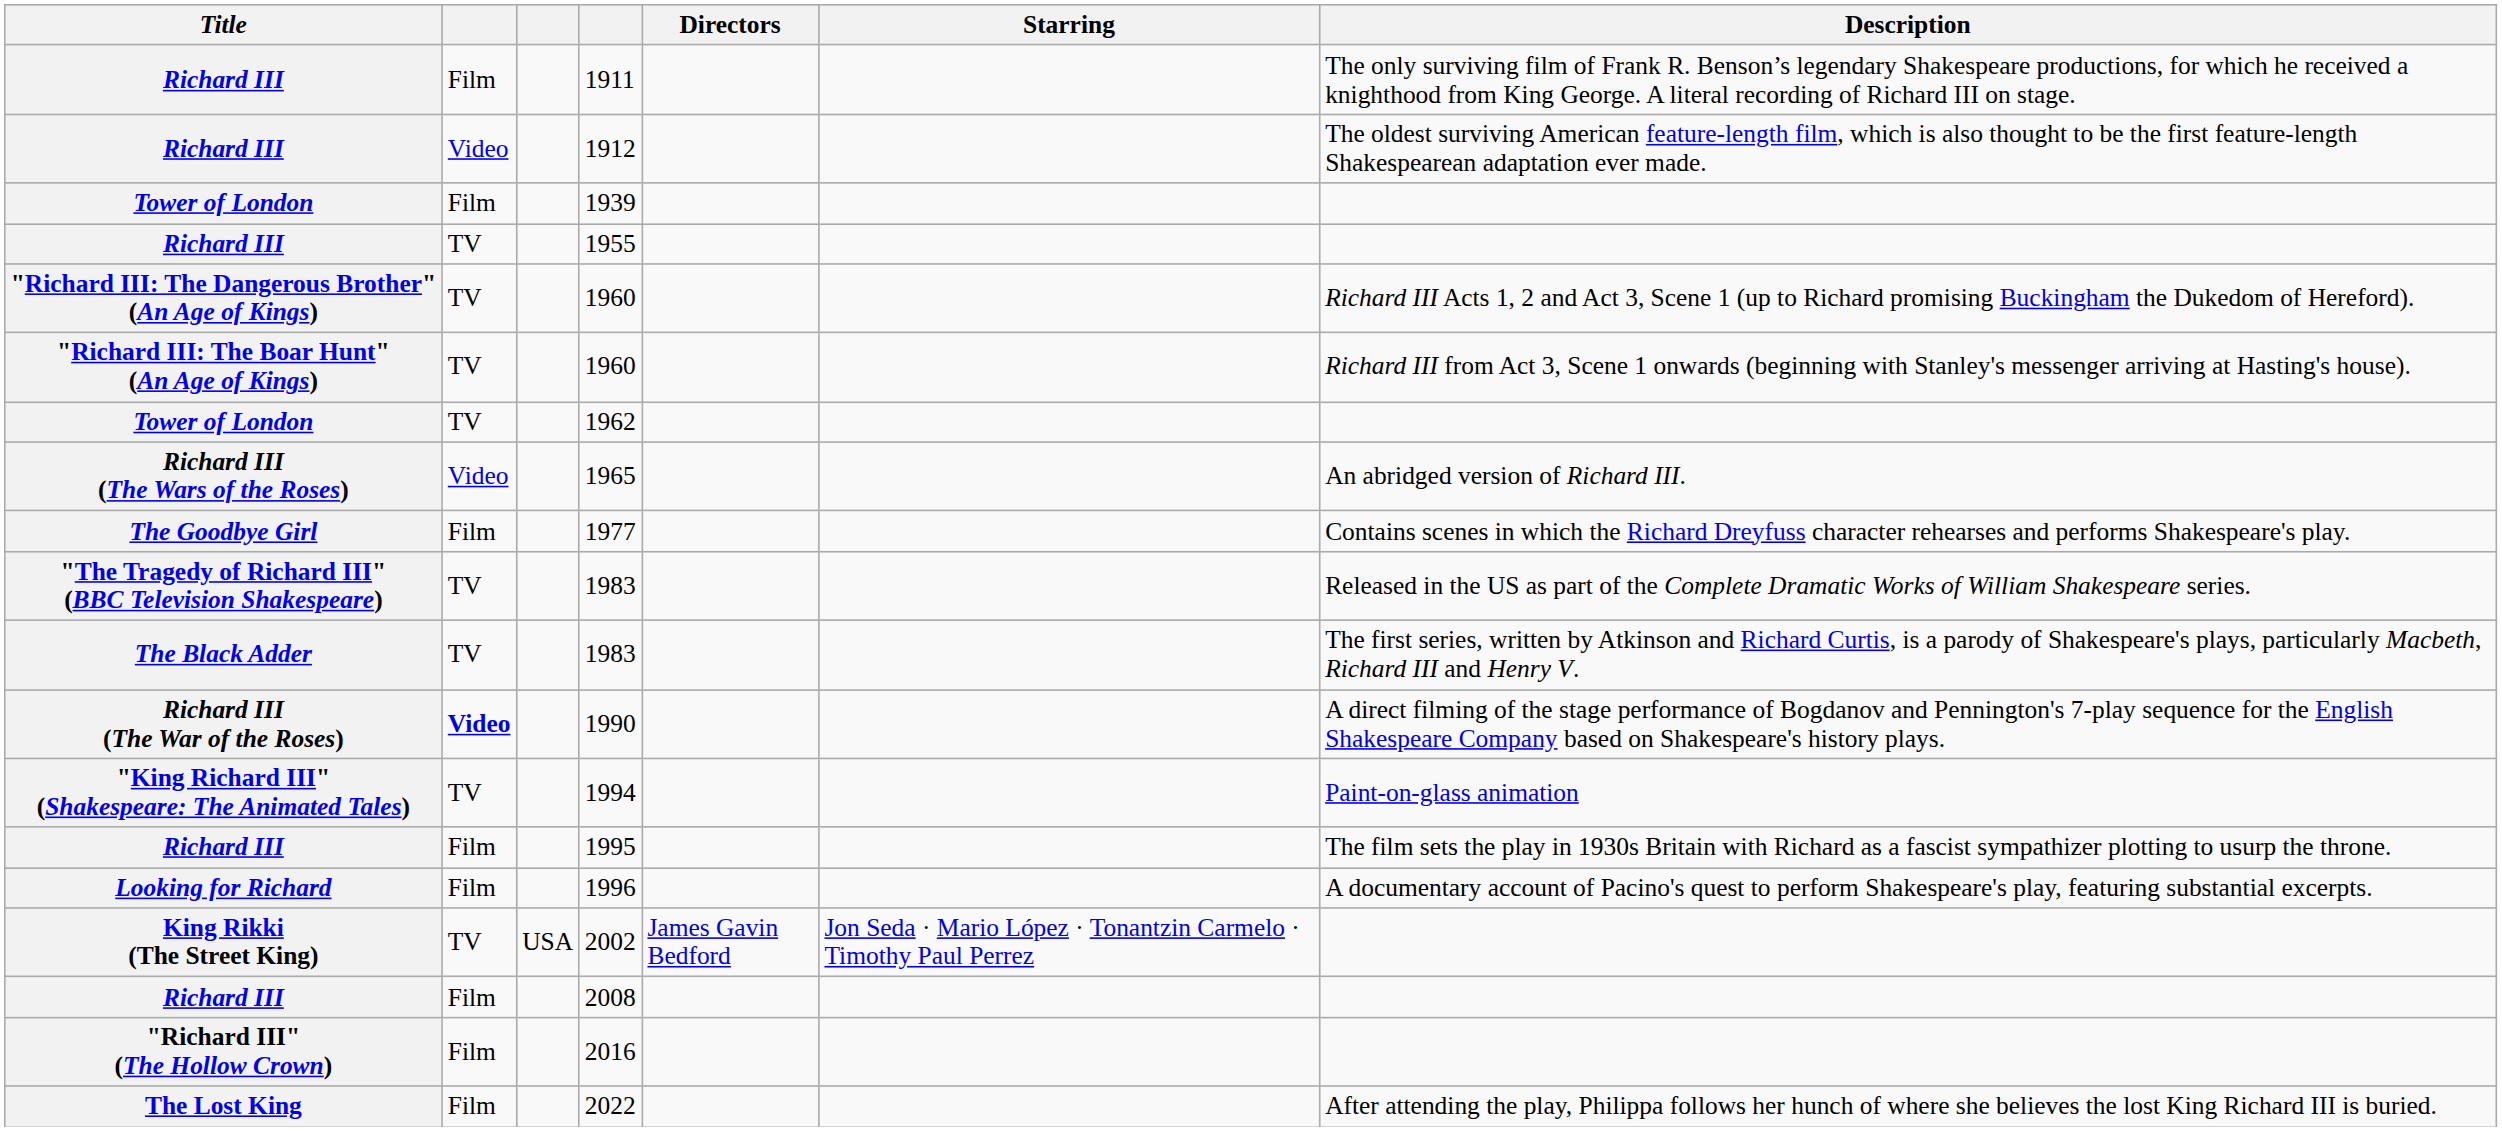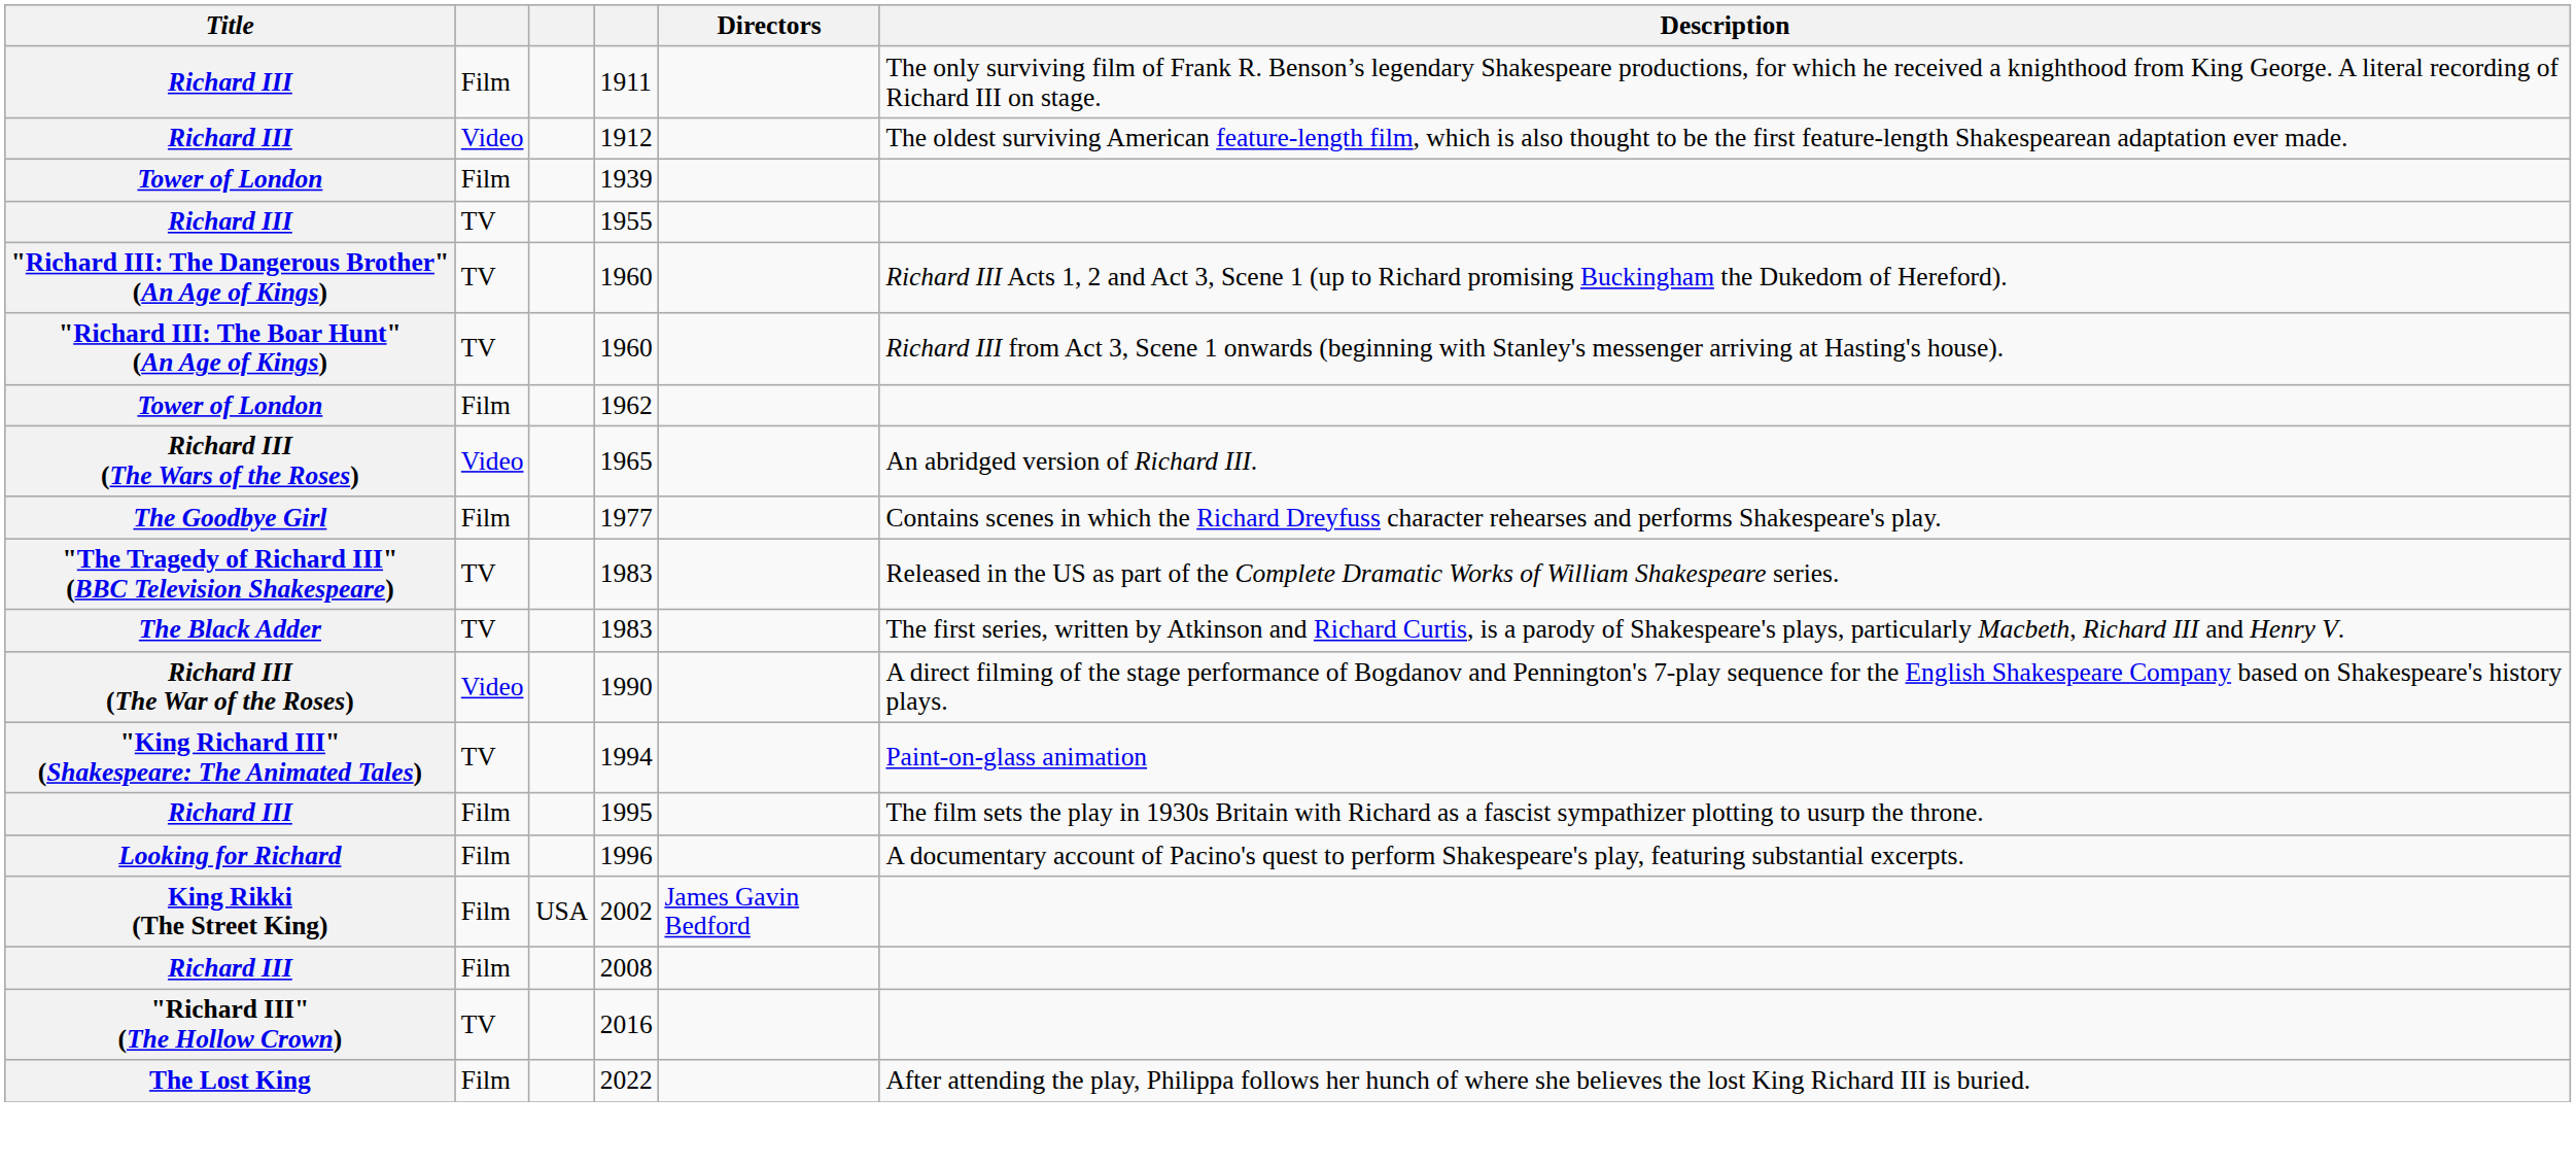 <table class="wikitable sortable">
 <tr>
 <th scope="col"><em>Title</em></th>
 <th scope="col"></th>
 <th scope="col"></th>
 <th scope="col"></th>
 <th scope="col" class="unsortable">Directors</th>
-<th scope="col" class="unsortable" style="min-width: 10em">Starring</th>
 <th scope="col" class="unsortable" style="min-width: 15em">Description</th>
 </tr>
 <tr>
 <th scope="row" style="white-space: nowrap"><em><a href='#'>Richard III</a></em></th>
 <td>Film</td>
 <td></td>
 <td>1911</td>
 <td></td>
-<td></td>
 <td>The only surviving film of Frank R. Benson’s legendary Shakespeare productions, for which he received a knighthood from King George. A literal recording of Richard III on stage.</td>
 </tr>
 <tr>
 <th scope="row" style="white-space: nowrap"><em><a href='#'>Richard III</a></em></th>
 <td><a href='#'>Video</a></td>
 <td></td>
 <td>1912</td>
-<td></td>
 <td></td>
 <td>The oldest surviving American <a href='#'>feature-length film</a>, which is also thought to be the first feature-length Shakespearean adaptation ever made.</td>
 </tr>
 <tr>
 <th scope="row" style="white-space: nowrap"><em><a href='#'>Tower of London</a></em></th>
 <td>Film</td>
 <td></td>
 <td>1939</td>
 <td></td>
 <td></td>
-<td></td>
 </tr>
 <tr>
 <th scope="row" style="white-space: nowrap"><em><a href='#'>Richard III</a></em></th>
 <td>TV</td>
 <td></td>
 <td>1955</td>
-<td></td>
 <td></td>
 <td></td>
 </tr>
 <tr>
 <th scope="row" style="white-space: nowrap">"<a href='#'>Richard III: The Dangerous Brother</a>"<br>(<em><a href='#'>An Age of Kings</a></em>)</th>
 <td>TV</td>
 <td></td>
 <td>1960</td>
 <td></td>
-<td></td>
 <td><em>Richard III</em> Acts 1, 2 and Act 3, Scene 1 (up to Richard promising <a href='#'>Buckingham</a> the Dukedom of Hereford).</td>
 </tr>
 <tr>
 <th scope="row" style="white-space: nowrap">"<a href='#'>Richard III: The Boar Hunt</a>"<br>(<em><a href='#'>An Age of Kings</a></em>)</th>
 <td>TV</td>
 <td></td>
 <td>1960</td>
 <td></td>
-<td></td>
 <td><em>Richard III</em> from Act 3, Scene 1 onwards (beginning with Stanley's messenger arriving at Hasting's house).</td>
 </tr>
 <tr>
 <th scope="row" style="white-space: nowrap"><em><a href='#'>Tower of London</a></em></th>
-<td>TV</td>
+<td>Film</td>
 <td></td>
 <td>1962</td>
-<td></td>
 <td></td>
 <td></td>
 </tr>
 <tr>
 <th scope="row" style="white-space: nowrap"><em>Richard III</em><br>(<em><a href='#'>The Wars of the Roses</a></em>)</th>
 <td><a href='#'>Video</a></td>
 <td></td>
 <td>1965</td>
 <td></td>
-<td></td>
 <td>An abridged version of <em>Richard III</em>.</td>
 </tr>
 <tr>
 <th scope="row" style="white-space: nowrap"><em><a href='#'>The Goodbye Girl</a></em></th>
 <td>Film</td>
 <td></td>
 <td>1977</td>
-<td></td>
 <td></td>
 <td>Contains scenes in which the <a href='#'>Richard Dreyfuss</a> character rehearses and performs Shakespeare's play.</td>
 </tr>
 <tr>
 <th scope="row" style="white-space: nowrap">"<a href='#'>The Tragedy of Richard III</a>"<br>(<em><a href='#'>BBC Television Shakespeare</a></em>)</th>
 <td>TV</td>
 <td></td>
 <td>1983</td>
 <td></td>
-<td></td>
 <td>Released in the US as part of the <em>Complete Dramatic Works of William Shakespeare</em> series.</td>
 </tr>
 <tr>
 <th scope="row" style="white-space: nowrap"><em><a href='#'>The Black Adder</a></em></th>
 <td>TV</td>
 <td></td>
 <td>1983</td>
 <td></td>
-<td></td>
 <td>The first series, written by Atkinson and <a href='#'>Richard Curtis</a>, is a parody of Shakespeare's plays, particularly <em>Macbeth</em>, <em>Richard III</em> and <em>Henry V</em>.</td>
 </tr>
 <tr>
 <th scope="row" style="white-space: nowrap"><em>Richard III</em><br>(<em>The War of the Roses</em>)</th>
-<td><strong><a href='#'>Video</a></strong></td>
+<td><a href='#'>Video</a></td>
 <td></td>
 <td>1990</td>
-<td></td>
 <td></td>
 <td>A direct filming of the stage performance of Bogdanov and Pennington's 7-play sequence for the <a href='#'>English Shakespeare Company</a> based on Shakespeare's history plays.</td>
 </tr>
 <tr>
 <th scope="row" style="white-space: nowrap">"<a href='#'>King Richard III</a>"<br>(<em><a href='#'>Shakespeare: The Animated Tales</a></em>)</th>
 <td>TV</td>
 <td></td>
 <td>1994</td>
 <td></td>
-<td></td>
 <td><a href='#'>Paint-on-glass animation</a></td>
 </tr>
 <tr>
 <th scope="row" style="white-space: nowrap"><em><a href='#'>Richard III</a></em></th>
 <td>Film</td>
 <td></td>
 <td>1995</td>
-<td></td>
 <td></td>
 <td>The film sets the play in 1930s Britain with Richard as a fascist sympathizer plotting to usurp the throne.</td>
 </tr>
 <tr>
 <th scope="row" style="white-space: nowrap"><em><a href='#'>Looking for Richard</a></em></th>
 <td>Film</td>
 <td></td>
 <td>1996</td>
 <td></td>
-<td></td>
 <td>A documentary account of Pacino's quest to perform Shakespeare's play, featuring substantial excerpts.</td>
 </tr>
 <tr>
 <th><a href='#'>King Rikki</a><br>(The Street King)</th>
-<td>TV</td>
+<td>Film</td>
 <td>USA</td>
 <td>2002</td>
 <td><a href='#'>James Gavin Bedford</a></td>
-<td><a href='#'>Jon Seda</a> · <a href='#'>Mario López</a> · <a href='#'>Tonantzin Carmelo</a> · <a href='#'>Timothy Paul Perrez</a></td>
 <td></td>
 </tr>
 <tr>
 <th scope="row" style="white-space: nowrap"><em><a href='#'>Richard III</a></em></th>
 <td>Film</td>
 <td></td>
 <td>2008</td>
 <td></td>
 <td></td>
-<td></td>
 </tr>
 <tr>
 <th scope="row" style="white-space: nowrap">"Richard III"<br>(<em><a href='#'>The Hollow Crown</a></em>)</th>
-<td>Film</td>
+<td>TV</td>
 <td></td>
 <td>2016</td>
-<td></td>
 <td></td>
 <td></td>
 </tr>
 <tr>
 <th scope="row" style="white-space: nowrap"><a href='#'>The Lost King</a></th>
 <td>Film</td>
 <td></td>
 <td>2022</td>
 <td></td>
-<td></td>
 <td>After attending the play, Philippa follows her hunch of where she believes the lost King Richard III is buried.</td>
 </tr>
 </table>
